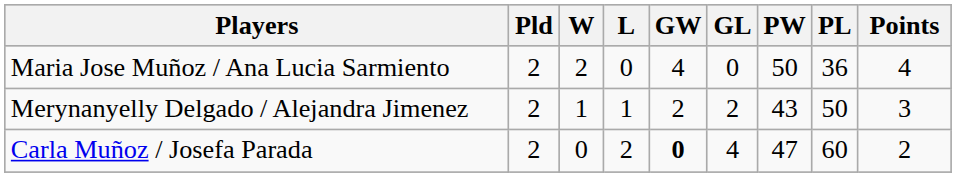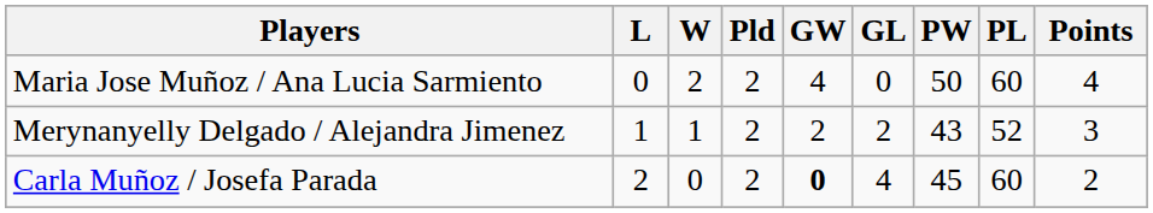 <table class=wikitable style="text-align:center">
 <tr>
 <th width=300>Players</th>
+<th width=20>L</th>
+<th width=20>W</th>
 <th width=20>Pld</th>
-<th width=20>W</th>
-<th width=20>L</th>
 <th width=20>GW</th>
 <th width=20>GL</th>
 <th width=20>PW</th>
 <th width=20>PL</th>
 <th width=50>Points</th>
 </tr>
 <tr>
 <td align="left"> Maria Jose Muñoz / Ana Lucia Sarmiento</td>
+<td>0</td>
 <td>2</td>
 <td>2</td>
-<td>0</td>
 <td>4</td>
 <td>0</td>
 <td>50</td>
-<td>36</td>
+<td>60</td>
 <td>4</td>
 </tr>
 <tr>
 <td align=left> Merynanyelly Delgado / Alejandra Jimenez</td>
-<td>2</td>
 <td>1</td>
 <td>1</td>
 <td>2</td>
 <td>2</td>
+<td>2</td>
 <td>43</td>
-<td>50</td>
+<td>52</td>
 <td>3</td>
 </tr>
 <tr>
 <td align=left> <a href='#'>Carla Muñoz</a> / Josefa Parada</td>
 <td>2</td>
 <td>0</td>
 <td>2</td>
 <td><strong>0</strong></td>
 <td>4</td>
-<td>47</td>
+<td>45</td>
 <td>60</td>
 <td>2</td>
 </tr>
 </table>
